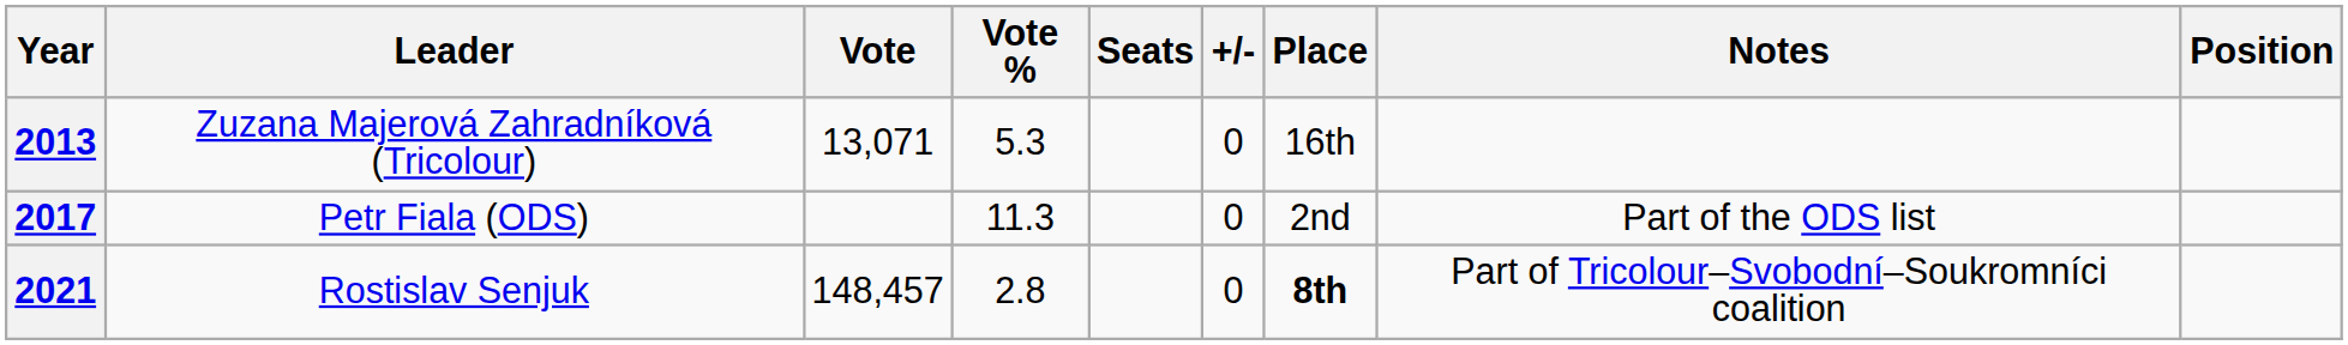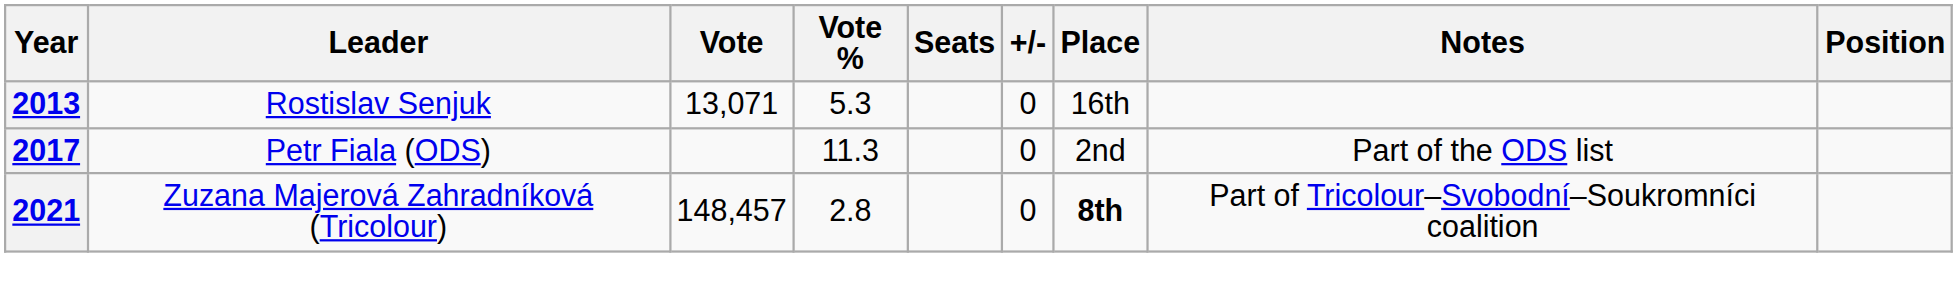 <table class="wikitable" style=text-align:center;font-size:85%;line-height:14px;">
 <tr>
 <th>Year</th>
 <th>Leader</th>
 <th>Vote</th>
 <th>Vote %</th>
 <th>Seats</th>
 <th>+/-</th>
 <th>Place</th>
 <th>Notes</th>
 <th>Position</th>
 </tr>
 <tr>
 <th><a href='#'>2013</a></th>
-<td><a href='#'>Zuzana Majerová Zahradníková</a> (<a href='#'>Tricolour</a>)</td>
+<td><a href='#'>Rostislav Senjuk</a></td>
 <td>13,071</td>
 <td>5.3</td>
 <td></td>
 <td>0</td>
 <td>16th</td>
 <td></td>
 <td></td>
 </tr>
 <tr>
 <th><a href='#'>2017</a></th>
 <td><a href='#'>Petr Fiala</a> (<a href='#'>ODS</a>)</td>
 <td></td>
 <td>11.3</td>
 <td></td>
 <td>0</td>
 <td>2nd</td>
 <td>Part of the <a href='#'>ODS</a> list</td>
 <td></td>
 </tr>
 <tr>
 <th><a href='#'>2021</a></th>
-<td><a href='#'>Rostislav Senjuk</a></td>
+<td><a href='#'>Zuzana Majerová Zahradníková</a> (<a href='#'>Tricolour</a>)</td>
 <td>148,457</td>
 <td>2.8</td>
 <td></td>
 <td>0</td>
 <td><strong>8th</strong></td>
 <td>Part of <a href='#'>Tricolour</a>–<a href='#'>Svobodní</a>–Soukromníci coalition</td>
 <td></td>
 </tr>
 </table>
